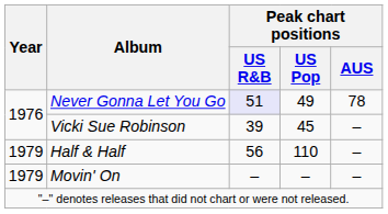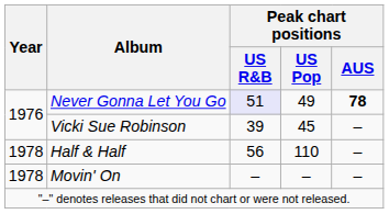 <table class="wikitable">
 <tr>
 <th scope="col" rowspan="2">Year</th>
 <th scope="col" rowspan="2">Album</th>
 <th scope="col" colspan="4">Peak chart positions</th>
 </tr>
 <tr>
 <th style="width:45px;"><a href='#'>US R&B</a><br></th>
 <th style="width:45px;"><a href='#'>US Pop</a><br></th>
 <th style="width:45px;"><a href='#'>AUS</a><br></th>
 </tr>
 <tr>
 <td rowspan="2">1976</td>
 <td><em><a href='#'>Never Gonna Let You Go</a></em></td>
 <td style="background: lavender; text-align:center;">51</td>
 <td style="text-align:center;">49</td>
-<td style="text-align:center;">78</td>
+<td style="text-align:center;"><strong>78</strong></td>
 </tr>
 <tr>
 <td><em>Vicki Sue Robinson</em></td>
 <td style="text-align:center;">39</td>
 <td style="text-align:center;">45</td>
 <td style="text-align:center;">–</td>
 </tr>
 <tr>
-<td>1979</td>
+<td>1978</td>
 <td><em>Half & Half</em></td>
 <td style="text-align:center;">56</td>
 <td style="text-align:center;">110</td>
 <td style="text-align:center;">–</td>
 </tr>
 <tr>
-<td>1979</td>
+<td>1978</td>
 <td><em>Movin' On</em></td>
 <td style="text-align:center;">–</td>
 <td style="text-align:center;">–</td>
 <td style="text-align:center;">–</td>
 </tr>
 <tr>
 <td colspan="6" style="text-align:center; font-size:9pt;">"–" denotes releases that did not chart or were not released.</td>
 </tr>
 </table>
